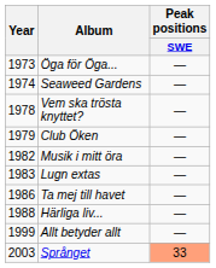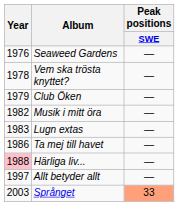 <table class="wikitable">
 <tr>
 <th rowspan="2" style="text-align:center; width:10px;">Year</th>
 <th rowspan="2" style="text-align:center; width:140px;">Album</th>
 <th style="text-align:center; width:20px;">Peak positions</th>
 </tr>
 <tr>
 <th scope="col" style="width:3em;font-size:90%;"><a href='#'>SWE</a><br></th>
 </tr>
 <tr>
-<td style="text-align:center;">1973</td>
-<td><em>Öga för Öga...</em></td>
-<td style="text-align:center;">—</td>
-</tr>
-<tr>
-<td style="text-align:center;">1974</td>
+<td style="text-align:center;">1976</td>
 <td><em>Seaweed Gardens</em></td>
 <td style="text-align:center;">—</td>
 </tr>
 <tr>
 <td style="text-align:center;">1978</td>
 <td><em>Vem ska trösta knyttet?</em></td>
 <td style="text-align:center;">—</td>
 </tr>
 <tr>
 <td style="text-align:center;">1979</td>
 <td><em>Club Öken</em></td>
 <td style="text-align:center;">—</td>
 </tr>
 <tr>
 <td style="text-align:center;">1982</td>
 <td><em>Musik i mitt öra</em></td>
 <td style="text-align:center;">—</td>
 </tr>
 <tr>
 <td style="text-align:center;">1983</td>
 <td><em>Lugn extas</em></td>
 <td style="text-align:center;">—</td>
 </tr>
 <tr>
 <td style="text-align:center;">1986</td>
 <td><em>Ta mej till havet</em></td>
 <td style="text-align:center;">—</td>
 </tr>
 <tr>
-<td style="text-align:center;">1988</td>
+<td style="background: pink; text-align:center;">1988</td>
 <td><em>Härliga liv...</em></td>
 <td style="text-align:center;">—</td>
 </tr>
 <tr>
-<td style="text-align:center;">1999</td>
+<td style="text-align:center;">1997</td>
 <td><em>Allt betyder allt </em></td>
 <td style="text-align:center;">—</td>
 </tr>
 <tr>
 <td style="text-align:center;">2003</td>
 <td><em><a href='#'>Språnget</a></em></td>
 <td style="background: lightsalmon; text-align:center;">33</td>
 </tr>
 </table>
